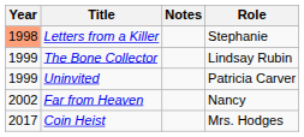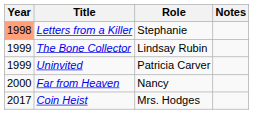 <table class="wikitable sortable">
 <tr>
 <th>Year</th>
 <th>Title</th>
+<th>Role</th>
 <th>Notes</th>
-<th>Role</th>
 </tr>
 <tr>
 <td style="background: lightsalmon;">1998</td>
 <td><em><a href='#'>Letters from a Killer</a></em></td>
+<td>Stephanie</td>
 <td></td>
-<td>Stephanie</td>
 </tr>
 <tr>
 <td>1999</td>
 <td><em><a href='#'>The Bone Collector</a></em></td>
+<td>Lindsay Rubin</td>
 <td></td>
-<td>Lindsay Rubin</td>
 </tr>
 <tr>
 <td>1999</td>
 <td><a href='#'><em>Uninvited</em></a></td>
+<td>Patricia Carver</td>
 <td></td>
-<td>Patricia Carver</td>
 </tr>
 <tr>
-<td>2002</td>
+<td>2000</td>
 <td><em><a href='#'>Far from Heaven</a></em></td>
+<td>Nancy</td>
 <td></td>
-<td>Nancy</td>
 </tr>
 <tr>
 <td>2017</td>
 <td><em><a href='#'>Coin Heist</a></em></td>
+<td>Mrs. Hodges</td>
 <td></td>
-<td>Mrs. Hodges</td>
 </tr>
 </table>
